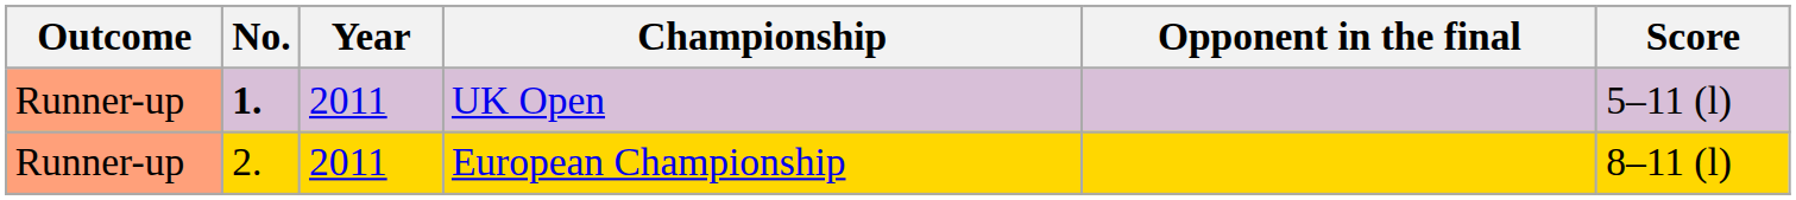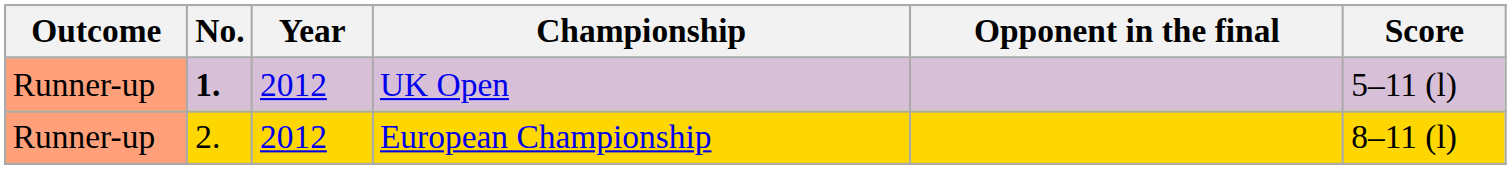 <table class="sortable wikitable">
 <tr>
 <th width="80">Outcome</th>
 <th width="20">No.</th>
 <th width="50">Year</th>
 <th style="width:250px;">Championship</th>
 <th style="width:200px;">Opponent in the final</th>
 <th width="70">Score</th>
 </tr>
 <tr style="background:thistle">
 <td style="background:#ffa07a;">Runner-up</td>
 <td><strong>1.</strong></td>
-<td><a href='#'>2011</a></td>
+<td><a href='#'>2012</a></td>
 <td><a href='#'>UK Open</a></td>
 <td> </td>
 <td>5–11 (l)</td>
 </tr>
 <tr style="background:gold;">
 <td style="background:#ffa07a;">Runner-up</td>
 <td>2.</td>
-<td><a href='#'>2011</a></td>
+<td><a href='#'>2012</a></td>
 <td><a href='#'>European Championship</a></td>
 <td> </td>
 <td>8–11 (l)</td>
 </tr>
 </table>
